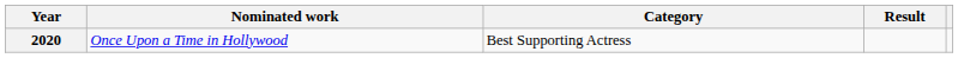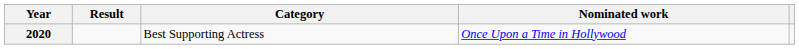 <table class=wikitable>
 <tr>
 <th scope="col" style="width:5em;">Year</th>
+<th scope="col" style="width:5em;">Result</th>
+<th scope="col" style="width:25em;">Category</th>
 <th scope="col" style="width:26em;">Nominated work</th>
-<th scope="col" style="width:25em;">Category</th>
-<th scope="col" style="width:5em;">Result</th>
 <th scope="col"></th>
 </tr>
 <tr>
 <th scope="row">2020</th>
+<td></td>
+<td>Best Supporting Actress</td>
 <td><em><a href='#'>Once Upon a Time in Hollywood</a></em></td>
-<td>Best Supporting Actress</td>
-<td></td>
 <td style="text-align:center;"></td>
 </tr>
 </table>
